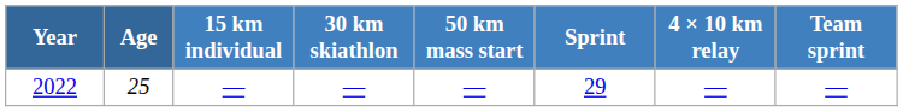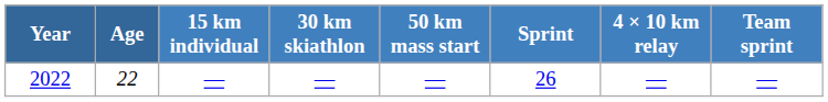 <table class="wikitable" style="font-size:95%; text-align:center; border:grey solid 1px; border-collapse:collapse; background:#ffffff;">
 <tr>
 <th style="background-color:#369; color:white; width:60px;"> Year </th>
 <th style="background-color:#369; color:white; width:40px;"> Age </th>
 <th style="background-color:#4180be; color:white; width:75px;"> 15 km <br> individual </th>
 <th style="background-color:#4180be; color:white; width:75px;"> 30 km <br> skiathlon </th>
 <th style="background-color:#4180be; color:white; width:75px;"> 50 km <br> mass start </th>
 <th style="background-color:#4180be; color:white; width:75px;"> Sprint </th>
 <th style="background-color:#4180be; color:white; width:75px;"> 4 × 10 km <br> relay </th>
 <th style="background-color:#4180be; color:white; width:75px;"> Team <br> sprint </th>
 </tr>
 <tr>
 <td><a href='#'>2022</a></td>
-<td><em>25</em></td>
+<td><em>22</em></td>
 <td><a href='#'>—</a></td>
 <td><a href='#'>—</a></td>
 <td><a href='#'>—</a></td>
-<td><a href='#'>29</a></td>
+<td><a href='#'>26</a></td>
 <td><a href='#'>—</a></td>
 <td><a href='#'>—</a></td>
 </tr>
 </table>
